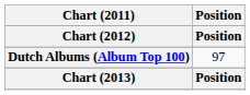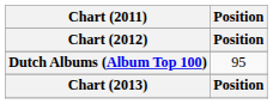 <table class="wikitable sortable plainrowheaders" style="text-align:center">
 <tr>
 <th scope="col">Chart (2011)</th>
 <th scope="col">Position</th>
 </tr>
 <tr>
 </tr>
 <tr>
 </tr>
 <tr>
 </tr>
 <tr>
 <th scope="col">Chart (2012)</th>
 <th scope="col">Position</th>
 </tr>
 <tr>
 </tr>
 <tr>
 <th scope="row">Dutch Albums (<a href='#'>Album Top 100</a>)</th>
-<td>97</td>
+<td>95</td>
 </tr>
 <tr>
 </tr>
 <tr>
 </tr>
 <tr>
 <th scope="col">Chart (2013)</th>
 <th scope="col">Position</th>
 </tr>
 <tr>
 </tr>
 <tr>
 </tr>
 </table>
